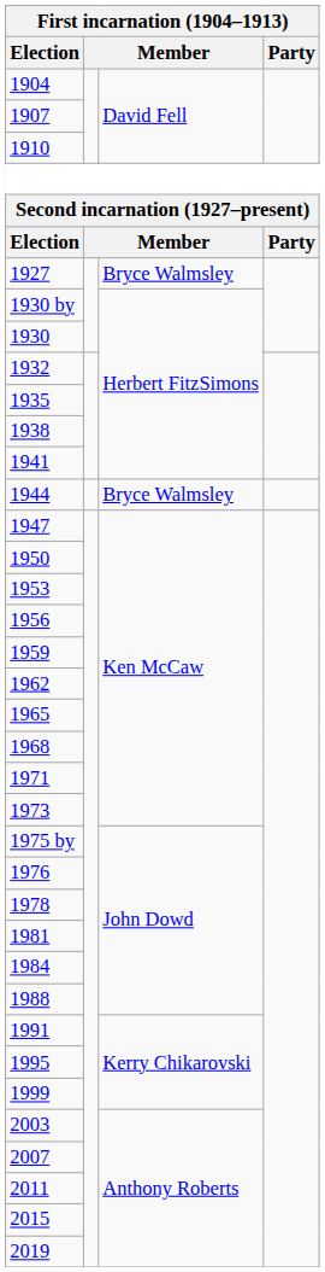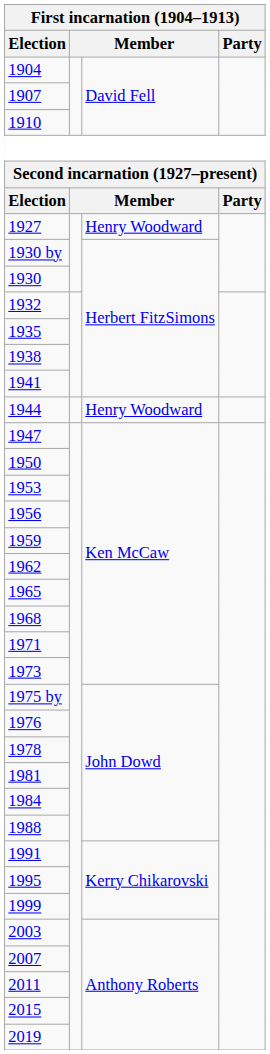 <table class="wikitable" style='border-style: none none none none;'>
 <tr>
 <th colspan="7">First incarnation (1904–1913)</th>
 </tr>
 <tr>
 <th>Election</th>
 <th colspan="2">Member</th>
 <th>Party</th>
 </tr>
 <tr style="background: #f9f9f9">
 <td><a href='#'>1904</a></td>
 <td rowspan="3" > </td>
 <td rowspan="3"><a href='#'>David Fell</a></td>
 <td rowspan="3"></td>
 </tr>
 <tr style="background: #f9f9f9">
 <td><a href='#'>1907</a></td>
 </tr>
 <tr style="background: #f9f9f9">
 <td><a href='#'>1910</a></td>
 </tr>
 <tr>
 <td colspan="4" style='background: #FFFFFF; border-style: none none none none;'> </td>
 </tr>
 <tr>
 <th colspan="4">Second incarnation (1927–present)</th>
 </tr>
 <tr style="background: #f9f9f9">
 <th>Election</th>
 <th colspan="2">Member</th>
 <th>Party</th>
 </tr>
 <tr style="background: #f9f9f9">
 <td><a href='#'>1927</a></td>
 <td rowspan="3" > </td>
-<td><a href='#'>Bryce Walmsley</a></td>
+<td><a href='#'>Henry Woodward</a></td>
 <td rowspan="3"></td>
 </tr>
 <tr style="background: #f9f9f9">
 <td><a href='#'>1930 by</a></td>
 <td rowspan="6"><a href='#'>Herbert FitzSimons</a></td>
 </tr>
 <tr style="background: #f9f9f9">
 <td><a href='#'>1930</a></td>
 </tr>
 <tr style="background: #f9f9f9">
 <td><a href='#'>1932</a></td>
 <td rowspan="4" > </td>
 <td rowspan="4"></td>
 </tr>
 <tr style="background: #f9f9f9">
 <td><a href='#'>1935</a></td>
 </tr>
 <tr style="background: #f9f9f9">
 <td><a href='#'>1938</a></td>
 </tr>
 <tr style="background: #f9f9f9">
 <td><a href='#'>1941</a></td>
 </tr>
 <tr style="background: #f9f9f9">
 <td><a href='#'>1944</a></td>
 <td> </td>
-<td><a href='#'>Bryce Walmsley</a></td>
+<td><a href='#'>Henry Woodward</a></td>
 <td></td>
 </tr>
 <tr style="background: #f9f9f9">
 <td><a href='#'>1947</a></td>
 <td rowspan="24" > </td>
 <td rowspan="10"><a href='#'>Ken McCaw</a></td>
 <td rowspan="24"></td>
 </tr>
 <tr style="background: #f9f9f9">
 <td><a href='#'>1950</a></td>
 </tr>
 <tr style="background: #f9f9f9">
 <td><a href='#'>1953</a></td>
 </tr>
 <tr style="background: #f9f9f9">
 <td><a href='#'>1956</a></td>
 </tr>
 <tr style="background: #f9f9f9">
 <td><a href='#'>1959</a></td>
 </tr>
 <tr style="background: #f9f9f9">
 <td><a href='#'>1962</a></td>
 </tr>
 <tr style="background: #f9f9f9">
 <td><a href='#'>1965</a></td>
 </tr>
 <tr style="background: #f9f9f9">
 <td><a href='#'>1968</a></td>
 </tr>
 <tr style="background: #f9f9f9">
 <td><a href='#'>1971</a></td>
 </tr>
 <tr style="background: #f9f9f9">
 <td><a href='#'>1973</a></td>
 </tr>
 <tr style="background: #f9f9f9">
 <td><a href='#'>1975 by</a></td>
 <td rowspan="6"><a href='#'>John Dowd</a></td>
 </tr>
 <tr style="background: #f9f9f9">
 <td><a href='#'>1976</a></td>
 </tr>
 <tr style="background: #f9f9f9">
 <td><a href='#'>1978</a></td>
 </tr>
 <tr style="background: #f9f9f9">
 <td><a href='#'>1981</a></td>
 </tr>
 <tr style="background: #f9f9f9">
 <td><a href='#'>1984</a></td>
 </tr>
 <tr style="background: #f9f9f9">
 <td><a href='#'>1988</a></td>
 </tr>
 <tr style="background: #f9f9f9">
 <td><a href='#'>1991</a></td>
 <td rowspan="3"><a href='#'>Kerry Chikarovski</a></td>
 </tr>
 <tr style="background: #f9f9f9">
 <td><a href='#'>1995</a></td>
 </tr>
 <tr style="background: #f9f9f9">
 <td><a href='#'>1999</a></td>
 </tr>
 <tr style="background: #f9f9f9">
 <td><a href='#'>2003</a></td>
 <td rowspan="5"><a href='#'>Anthony Roberts</a></td>
 </tr>
 <tr style="background: #f9f9f9">
 <td><a href='#'>2007</a></td>
 </tr>
 <tr style="background: #f9f9f9">
 <td><a href='#'>2011</a></td>
 </tr>
 <tr style="background: #f9f9f9">
 <td><a href='#'>2015</a></td>
 </tr>
 <tr style="background: #f9f9f9">
 <td><a href='#'>2019</a></td>
 </tr>
 </table>
